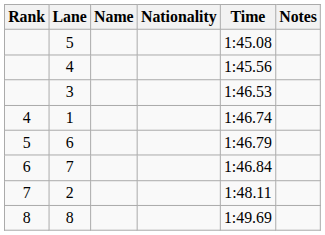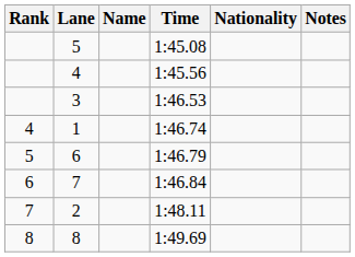 <table class="wikitable sortable" style="text-align:center">
 <tr>
 <th>Rank</th>
 <th>Lane</th>
 <th>Name</th>
+<th>Time</th>
 <th>Nationality</th>
-<th>Time</th>
 <th>Notes</th>
 </tr>
 <tr>
 <td></td>
 <td>5</td>
 <td align=left></td>
+<td>1:45.08</td>
 <td align=left></td>
-<td>1:45.08</td>
 <td></td>
 </tr>
 <tr>
 <td></td>
 <td>4</td>
 <td align=left></td>
+<td>1:45.56</td>
 <td align=left></td>
-<td>1:45.56</td>
 <td></td>
 </tr>
 <tr>
 <td></td>
 <td>3</td>
 <td align=left></td>
+<td>1:46.53</td>
 <td align=left></td>
-<td>1:46.53</td>
 <td></td>
 </tr>
 <tr>
 <td>4</td>
 <td>1</td>
 <td align=left></td>
+<td>1:46.74</td>
 <td align=left></td>
-<td>1:46.74</td>
 <td></td>
 </tr>
 <tr>
 <td>5</td>
 <td>6</td>
 <td align=left></td>
+<td>1:46.79</td>
 <td align=left></td>
-<td>1:46.79</td>
 <td></td>
 </tr>
 <tr>
 <td>6</td>
 <td>7</td>
 <td align=left></td>
+<td>1:46.84</td>
 <td align=left></td>
-<td>1:46.84</td>
 <td></td>
 </tr>
 <tr>
 <td>7</td>
 <td>2</td>
 <td align=left></td>
+<td>1:48.11</td>
 <td align=left></td>
-<td>1:48.11</td>
 <td></td>
 </tr>
 <tr>
 <td>8</td>
 <td>8</td>
 <td align=left></td>
+<td>1:49.69</td>
 <td align=left></td>
-<td>1:49.69</td>
 <td></td>
 </tr>
 </table>
